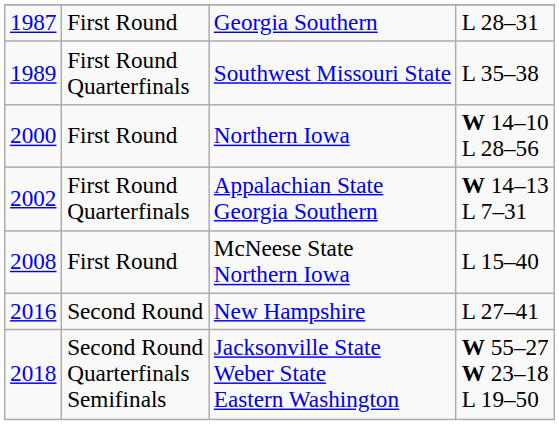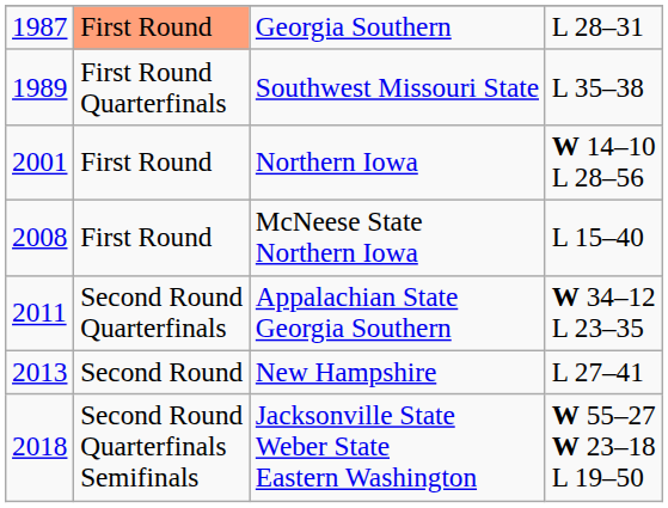 <table class="wikitable">
 <tr>
 </tr>
 <tr>
 <td><a href='#'>1987</a></td>
-<td>First Round</td>
+<td style="background: lightsalmon;">First Round</td>
 <td><a href='#'>Georgia Southern</a></td>
 <td>L 28–31</td>
 </tr>
 <tr>
 <td><a href='#'>1989</a></td>
 <td>First Round<br>Quarterfinals</td>
 <td><a href='#'>Southwest Missouri State</a></td>
 <td>L 35–38</td>
 </tr>
 <tr>
-<td><a href='#'>2000</a></td>
+<td><a href='#'>2001</a></td>
 <td>First Round</td>
 <td><a href='#'>Northern Iowa</a></td>
 <td><strong>W</strong> 14–10<br>L 28–56</td>
-</tr>
-<tr>
-<td><a href='#'>2002</a></td>
-<td>First Round<br>Quarterfinals</td>
-<td><a href='#'>Appalachian State</a><br><a href='#'>Georgia Southern</a></td>
-<td><strong>W</strong> 14–13<br>L 7–31</td>
 </tr>
 <tr>
 <td><a href='#'>2008</a></td>
 <td>First Round</td>
 <td>McNeese State<br><a href='#'>Northern Iowa</a></td>
 <td>L 15–40</td>
 </tr>
 <tr>
-<td><a href='#'>2016</a></td>
+<td><a href='#'>2011</a></td>
+<td>Second Round<br>Quarterfinals</td>
+<td><a href='#'>Appalachian State</a><br><a href='#'>Georgia Southern</a></td>
+<td><strong>W</strong> 34–12<br>L 23–35</td>
+</tr>
+<tr>
+<td><a href='#'>2013</a></td>
 <td>Second Round</td>
 <td><a href='#'>New Hampshire</a></td>
 <td>L 27–41</td>
 </tr>
 <tr>
 <td><a href='#'>2018</a></td>
 <td>Second Round<br>Quarterfinals<br>Semifinals</td>
 <td><a href='#'>Jacksonville State</a><br><a href='#'>Weber State</a><br><a href='#'>Eastern Washington</a></td>
 <td><strong>W</strong> 55–27<br><strong>W</strong> 23–18<br>L 19–50</td>
 </tr>
 </table>
